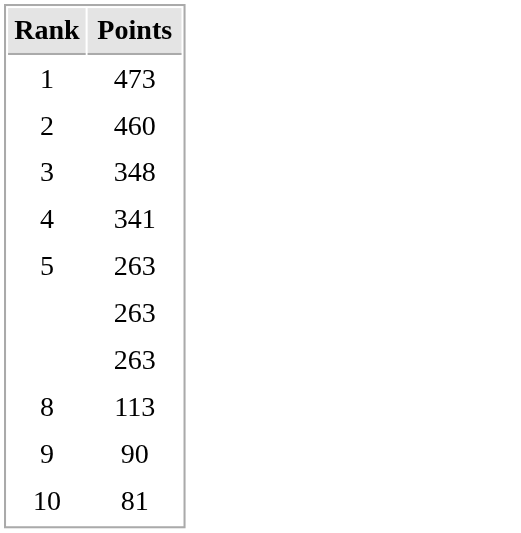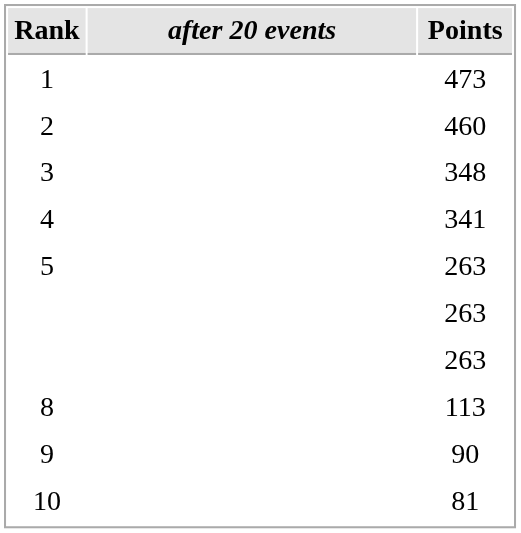 <table cellspacing="1" cellpadding="3" style="border:1px solid #AAAAAA;font-size:86%">
 <tr bgcolor="#E4E4E4">
 <th style="border-bottom:1px solid #AAAAAA" width=10>Rank</th>
+<th style="border-bottom:1px solid #AAAAAA" width=155><em>after 20 events</em></th>
 <th style="border-bottom:1px solid #AAAAAA" width=40>Points</th>
 </tr>
 <tr>
 <td align=center>1</td>
+<td></td>
 <td align=center>473</td>
 </tr>
 <tr>
 <td align=center>2</td>
+<td></td>
 <td align=center>460</td>
 </tr>
 <tr>
 <td align=center>3</td>
+<td></td>
 <td align=center>348</td>
 </tr>
 <tr>
 <td align=center>4</td>
+<td></td>
 <td align=center>341</td>
 </tr>
 <tr>
 <td align=center>5</td>
+<td></td>
 <td align=center>263</td>
 </tr>
 <tr>
 <td align=center></td>
+<td></td>
 <td align=center>263</td>
 </tr>
 <tr>
 <td align=center></td>
+<td></td>
 <td align=center>263</td>
 </tr>
 <tr>
 <td align=center>8</td>
+<td></td>
 <td align=center>113</td>
 </tr>
 <tr>
 <td align=center>9</td>
+<td></td>
 <td align=center>90</td>
 </tr>
 <tr>
 <td align=center>10</td>
+<td></td>
 <td align=center>81</td>
 </tr>
 </table>
